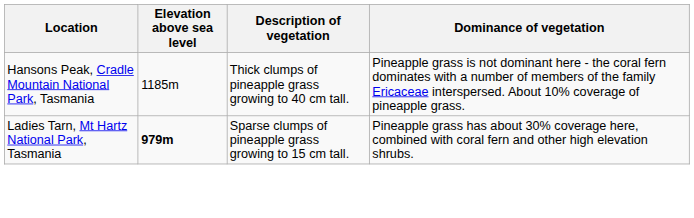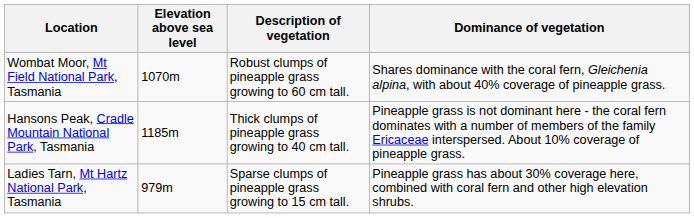 <table class="wikitable">
 <tr>
 <th>Location</th>
 <th>Elevation above sea level</th>
 <th>Description of vegetation</th>
 <th>Dominance of vegetation</th>
+</tr>
+<tr>
+<td>Wombat Moor, <a href='#'>Mt Field National Park</a>, Tasmania</td>
+<td>1070m</td>
+<td>Robust clumps of pineapple grass growing to 60 cm tall.</td>
+<td>Shares dominance with the coral fern, <em>Gleichenia alpina</em>, with about 40% coverage of pineapple grass.</td>
 </tr>
 <tr>
 <td>Hansons Peak, <a href='#'>Cradle Mountain National Park</a>, Tasmania</td>
 <td>1185m</td>
 <td>Thick clumps of pineapple grass growing to 40 cm tall.</td>
 <td>Pineapple grass is not dominant here - the coral fern dominates with a number of members of the family <a href='#'>Ericaceae</a> interspersed. About 10% coverage of pineapple grass.</td>
 </tr>
 <tr>
 <td>Ladies Tarn, <a href='#'>Mt Hartz National Park</a>, Tasmania</td>
-<td><strong>979m</strong></td>
+<td>979m</td>
 <td>Sparse clumps of pineapple grass growing to 15 cm tall.</td>
 <td>Pineapple grass has about 30% coverage here, combined with coral fern and other high elevation shrubs.</td>
 </tr>
 </table>
